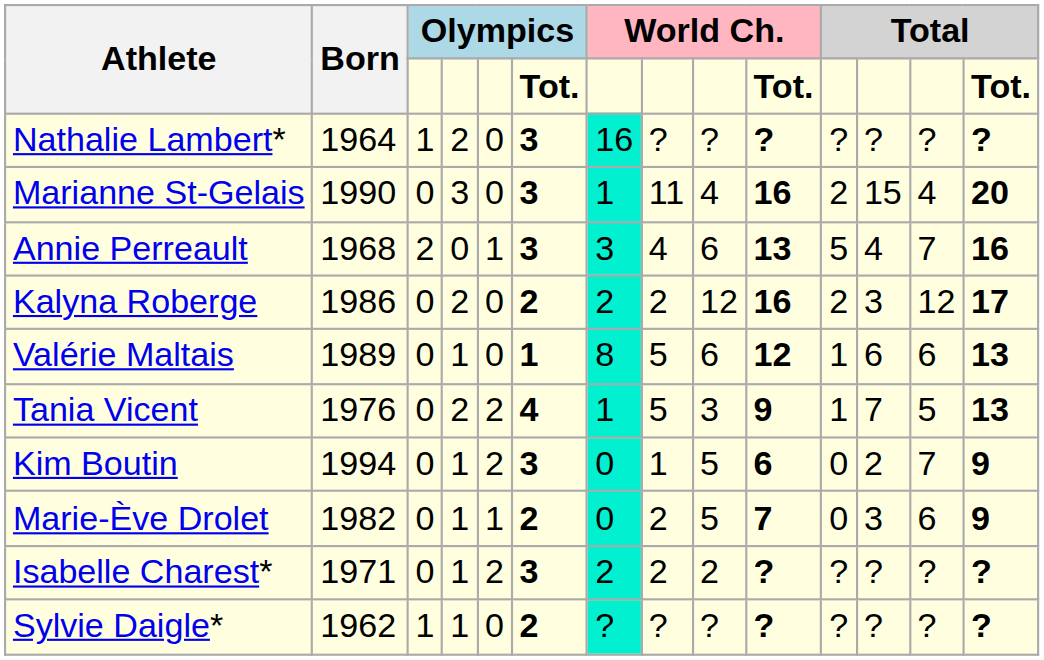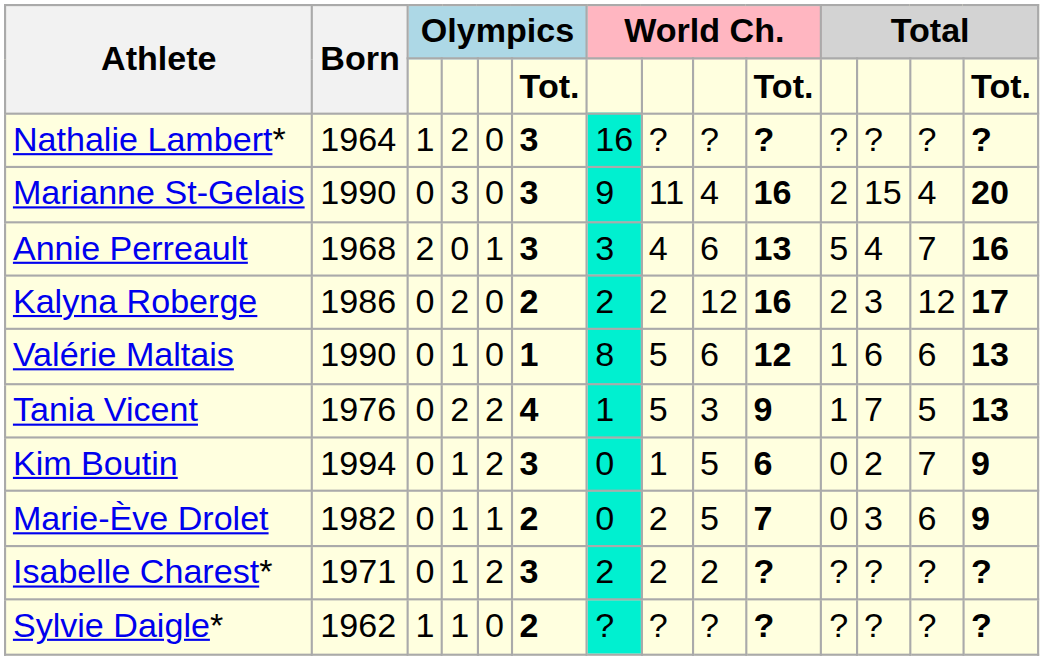 <table class="wikitable" style="background-color:#ffffdf">
 <tr text-align="center" bgcolor="#efefef">
 <th rowspan=2>Athlete</th>
 <th rowspan=2>Born</th>
 <th colspan=4; style="background-color:lightblue">Olympics</th>
 <th colspan=4; style="background-color:lightpink">World Ch.</th>
 <th colspan=4; style="background-color:lightgrey">Total</th>
 </tr>
 <tr>
 <td></td>
 <td></td>
 <td></td>
 <td><strong>Tot.</strong></td>
 <td></td>
 <td></td>
 <td></td>
 <td><strong>Tot.</strong></td>
 <td></td>
 <td></td>
 <td></td>
 <td><strong>Tot.</strong></td>
 </tr>
 <tr>
 <td align=left><a href='#'>Nathalie Lambert</a>*</td>
 <td align=left>1964</td>
 <td>1</td>
 <td>2</td>
 <td>0</td>
 <td><strong>3</strong></td>
 <td style="background-color:#00f0D0">16</td>
 <td>?</td>
 <td>?</td>
 <td><strong>?</strong></td>
 <td>?</td>
 <td>?</td>
 <td>?</td>
 <td><strong>?</strong></td>
 </tr>
 <tr>
 <td align=left><a href='#'>Marianne St-Gelais</a></td>
 <td align=left>1990</td>
 <td>0</td>
 <td>3</td>
 <td>0</td>
 <td><strong>3</strong></td>
-<td style="background-color:#00f0D0">1</td>
+<td style="background-color:#00f0D0">9</td>
 <td>11</td>
 <td>4</td>
 <td><strong>16</strong></td>
 <td>2</td>
 <td>15</td>
 <td>4</td>
 <td><strong>20</strong></td>
 </tr>
 <tr>
 <td align=left><a href='#'>Annie Perreault</a></td>
 <td align=left>1968</td>
 <td>2</td>
 <td>0</td>
 <td>1</td>
 <td><strong>3</strong></td>
 <td style="background-color:#00f0D0">3</td>
 <td>4</td>
 <td>6</td>
 <td><strong>13</strong></td>
 <td>5</td>
 <td>4</td>
 <td>7</td>
 <td><strong>16</strong></td>
 </tr>
 <tr>
 <td align=left><a href='#'>Kalyna Roberge</a></td>
 <td align=left>1986</td>
 <td>0</td>
 <td>2</td>
 <td>0</td>
 <td><strong>2</strong></td>
 <td style="background-color:#00f0D0">2</td>
 <td>2</td>
 <td>12</td>
 <td><strong>16</strong></td>
 <td>2</td>
 <td>3</td>
 <td>12</td>
 <td><strong>17</strong></td>
 </tr>
 <tr>
 <td align=left><a href='#'>Valérie Maltais</a></td>
-<td align=left>1989</td>
+<td align=left>1990</td>
 <td>0</td>
 <td>1</td>
 <td>0</td>
 <td><strong>1</strong></td>
 <td style="background-color:#00f0D0">8</td>
 <td>5</td>
 <td>6</td>
 <td><strong>12</strong></td>
 <td>1</td>
 <td>6</td>
 <td>6</td>
 <td><strong>13</strong></td>
 </tr>
 <tr>
 <td align=left><a href='#'>Tania Vicent</a></td>
 <td align=left>1976</td>
 <td>0</td>
 <td>2</td>
 <td>2</td>
 <td><strong>4</strong></td>
 <td style="background-color:#00f0D0">1</td>
 <td>5</td>
 <td>3</td>
 <td><strong>9</strong></td>
 <td>1</td>
 <td>7</td>
 <td>5</td>
 <td><strong>13</strong></td>
 </tr>
 <tr>
 <td align=left><a href='#'>Kim Boutin</a></td>
 <td align=left>1994</td>
 <td>0</td>
 <td>1</td>
 <td>2</td>
 <td><strong>3</strong></td>
 <td style="background-color:#00f0D0">0</td>
 <td>1</td>
 <td>5</td>
 <td><strong>6</strong></td>
 <td>0</td>
 <td>2</td>
 <td>7</td>
 <td><strong>9</strong></td>
 </tr>
 <tr>
 <td align=left><a href='#'>Marie-Ève Drolet</a></td>
 <td align=left>1982</td>
 <td>0</td>
 <td>1</td>
 <td>1</td>
 <td><strong>2</strong></td>
 <td style="background-color:#00f0D0">0</td>
 <td>2</td>
 <td>5</td>
 <td><strong>7</strong></td>
 <td>0</td>
 <td>3</td>
 <td>6</td>
 <td><strong>9</strong></td>
 </tr>
 <tr>
 <td align=left><a href='#'>Isabelle Charest</a>*</td>
 <td align=left>1971</td>
 <td>0</td>
 <td>1</td>
 <td>2</td>
 <td><strong>3</strong></td>
 <td style="background-color:#00f0D0">2</td>
 <td>2</td>
 <td>2</td>
 <td><strong>?</strong></td>
 <td>?</td>
 <td>?</td>
 <td>?</td>
 <td><strong>?</strong></td>
 </tr>
 <tr>
 <td align=left><a href='#'>Sylvie Daigle</a>*</td>
 <td align=left>1962</td>
 <td>1</td>
 <td>1</td>
 <td>0</td>
 <td><strong>2</strong></td>
 <td style="background-color:#00f0D0">?</td>
 <td>?</td>
 <td>?</td>
 <td><strong>?</strong></td>
 <td>?</td>
 <td>?</td>
 <td>?</td>
 <td><strong>?</strong></td>
 </tr>
 </table>
